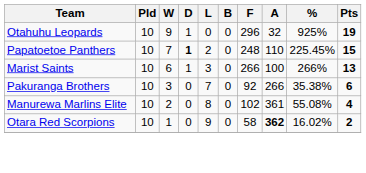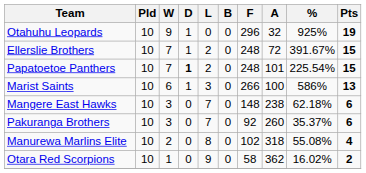 <table class="wikitable" style="text-align:center;">
 <tr>
 <th width=175>Team</th>
 <th width=20 abbr="Played">Pld</th>
 <th width=20 abbr="Won">W</th>
 <th width=20 abbr="Drawn">D</th>
 <th width=20 abbr="Lost">L</th>
 <th width=20 abbr="Bye">B</th>
 <th width=20 abbr="For">F</th>
 <th width=20 abbr="Against">A</th>
 <th width=20 abbr="Percentage">%</th>
 <th width=20 abbr="Points">Pts</th>
 </tr>
 <tr>
 <td style="text-align:left;"><a href='#'>Otahuhu Leopards</a></td>
 <td>10</td>
 <td>9</td>
 <td>1</td>
 <td>0</td>
 <td>0</td>
 <td>296</td>
 <td>32</td>
 <td>925%</td>
 <td><strong>19</strong></td>
 </tr>
 <tr>
+<td style="text-align:left;"><a href='#'>Ellerslie Brothers</a></td>
+<td>10</td>
+<td>7</td>
+<td>1</td>
+<td>2</td>
+<td>0</td>
+<td>248</td>
+<td>72</td>
+<td>391.67%</td>
+<td><strong>15</strong></td>
+</tr>
+<tr>
 <td style="text-align:left;"><a href='#'>Papatoetoe Panthers</a></td>
 <td>10</td>
 <td>7</td>
 <td><strong>1</strong></td>
 <td>2</td>
 <td>0</td>
 <td>248</td>
-<td>110</td>
-<td>225.45%</td>
+<td>101</td>
+<td>225.54%</td>
 <td><strong>15</strong></td>
 </tr>
 <tr>
 <td style="text-align:left;"><a href='#'>Marist Saints</a></td>
 <td>10</td>
 <td>6</td>
 <td>1</td>
 <td>3</td>
 <td>0</td>
 <td>266</td>
 <td>100</td>
-<td>266%</td>
+<td>586%</td>
 <td><strong>13</strong></td>
+</tr>
+<tr>
+<td style="text-align:left;"><a href='#'>Mangere East Hawks</a></td>
+<td>10</td>
+<td>3</td>
+<td>0</td>
+<td>7</td>
+<td>0</td>
+<td>148</td>
+<td>238</td>
+<td>62.18%</td>
+<td><strong>6</strong></td>
 </tr>
 <tr>
 <td style="text-align:left;"><a href='#'>Pakuranga Brothers</a></td>
 <td>10</td>
 <td>3</td>
 <td>0</td>
 <td>7</td>
 <td>0</td>
 <td>92</td>
-<td>266</td>
-<td>35.38%</td>
+<td>260</td>
+<td>35.37%</td>
 <td><strong>6</strong></td>
 </tr>
 <tr>
 <td style="text-align:left;"><a href='#'>Manurewa Marlins Elite</a></td>
 <td>10</td>
 <td>2</td>
 <td>0</td>
 <td>8</td>
 <td>0</td>
 <td>102</td>
-<td>361</td>
+<td>318</td>
 <td>55.08%</td>
 <td><strong>4</strong></td>
 </tr>
 <tr>
 <td style="text-align:left;"><a href='#'>Otara Red Scorpions</a></td>
 <td>10</td>
 <td>1</td>
 <td>0</td>
 <td>9</td>
 <td>0</td>
 <td>58</td>
-<td><strong>362</strong></td>
+<td>362</td>
 <td>16.02%</td>
 <td><strong>2</strong></td>
 </tr>
 <tr>
 </tr>
 </table>
